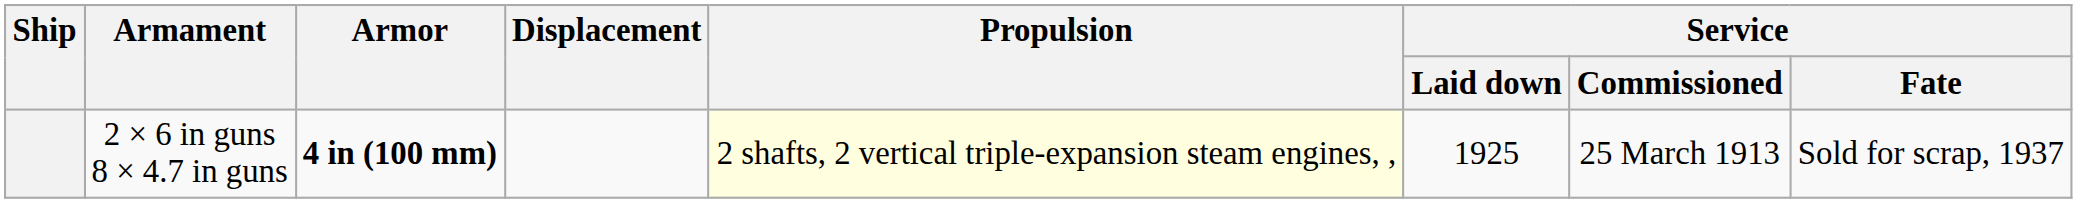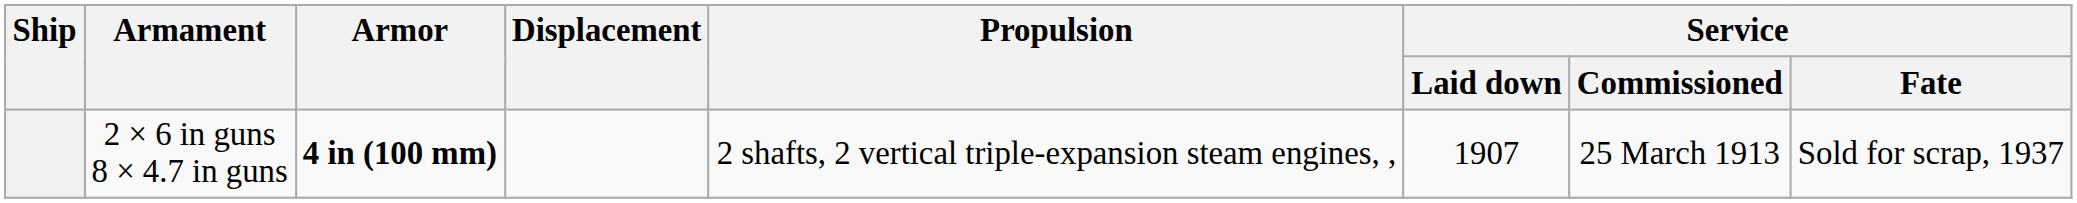 <table class="wikitable plainrowheaders" style="text-align: center;">
 <tr valign="top">
 <th scope="col" rowspan="2">Ship</th>
 <th scope="col" rowspan="2">Armament</th>
 <th scope="col" rowspan="2">Armor</th>
 <th scope="col" rowspan="2">Displacement</th>
 <th scope="col" rowspan="2">Propulsion</th>
 <th scope="col" colspan="3">Service</th>
 </tr>
 <tr valign="top">
 <th scope="col">Laid down</th>
 <th scope="col">Commissioned</th>
 <th scope="col">Fate</th>
 </tr>
 <tr valign="center">
 <th scope="row"></th>
 <td>2 × 6 in guns<br>8 × 4.7 in guns</td>
 <td><strong>4 in (100 mm)</strong></td>
 <td></td>
-<td style="background: lightyellow;">2 shafts, 2 vertical triple-expansion steam engines, , </td>
-<td>1925</td>
+<td>2 shafts, 2 vertical triple-expansion steam engines, , </td>
+<td>1907</td>
 <td>25 March 1913</td>
 <td>Sold for scrap, 1937</td>
 </tr>
 </table>
